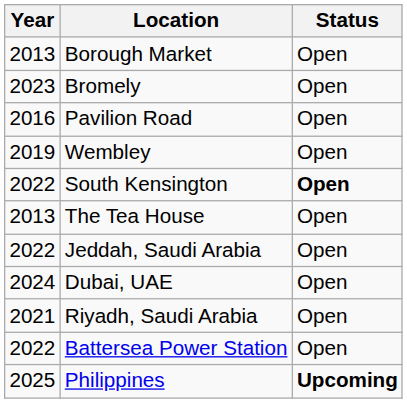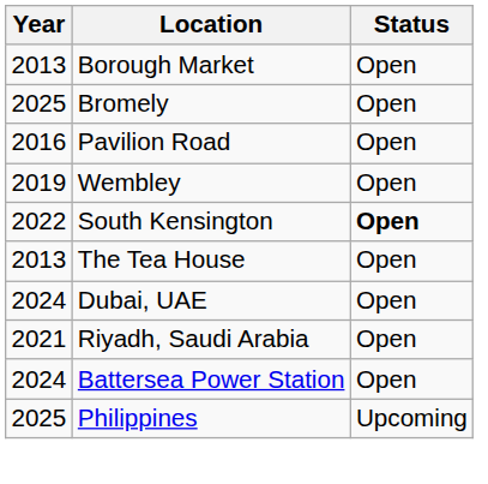 <table class="wikitable">
 <tr>
 <th>Year</th>
 <th>Location</th>
 <th>Status</th>
 </tr>
 <tr>
 <td>2013</td>
 <td>Borough Market</td>
 <td>Open</td>
 </tr>
 <tr>
-<td>2023</td>
+<td>2025</td>
 <td>Bromely</td>
 <td>Open</td>
 </tr>
 <tr>
 <td>2016</td>
 <td>Pavilion Road</td>
 <td>Open</td>
 </tr>
 <tr>
 <td>2019</td>
 <td>Wembley</td>
 <td>Open</td>
 </tr>
 <tr>
 <td>2022</td>
 <td>South Kensington</td>
 <td><strong>Open</strong></td>
 </tr>
 <tr>
 <td>2013</td>
 <td>The Tea House</td>
 <td>Open</td>
 </tr>
 <tr>
-<td>2022</td>
-<td>Jeddah, Saudi Arabia</td>
-<td>Open</td>
-</tr>
-<tr>
 <td>2024</td>
 <td>Dubai, UAE</td>
 <td>Open</td>
 </tr>
 <tr>
 <td>2021</td>
 <td>Riyadh, Saudi Arabia</td>
 <td>Open</td>
 </tr>
 <tr>
-<td>2022</td>
+<td>2024</td>
 <td><a href='#'>Battersea Power Station</a></td>
 <td>Open</td>
 </tr>
 <tr>
 <td>2025</td>
 <td><a href='#'>Philippines</a></td>
-<td><strong>Upcoming</strong></td>
+<td>Upcoming</td>
 </tr>
 </table>
